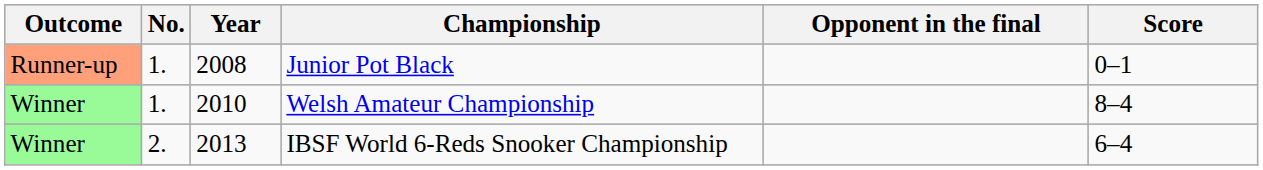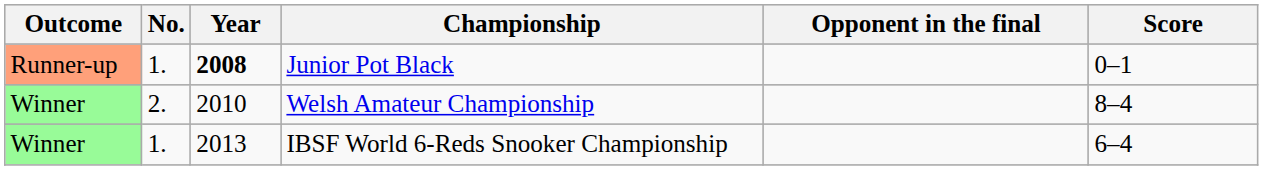 <table class="sortable wikitable">
 <tr>
 <th width="80">Outcome</th>
 <th width="20">No.</th>
 <th width="50">Year</th>
 <th width="300">Championship</th>
 <th width="200">Opponent in the final</th>
 <th width="100">Score</th>
 </tr>
 <tr>
 <td style="background:#ffa07a;">Runner-up</td>
 <td>1.</td>
-<td>2008</td>
+<td><strong>2008</strong></td>
 <td><a href='#'>Junior Pot Black</a></td>
 <td> </td>
 <td>0–1</td>
 </tr>
 <tr>
 <td style="background:#98FB98">Winner</td>
-<td>1.</td>
+<td>2.</td>
 <td>2010</td>
 <td><a href='#'>Welsh Amateur Championship</a></td>
 <td> </td>
 <td>8–4</td>
 </tr>
 <tr>
 <td style="background:#98FB98">Winner</td>
-<td>2.</td>
+<td>1.</td>
 <td>2013</td>
 <td>IBSF World 6-Reds Snooker Championship</td>
 <td> </td>
 <td>6–4</td>
 </tr>
 </table>
